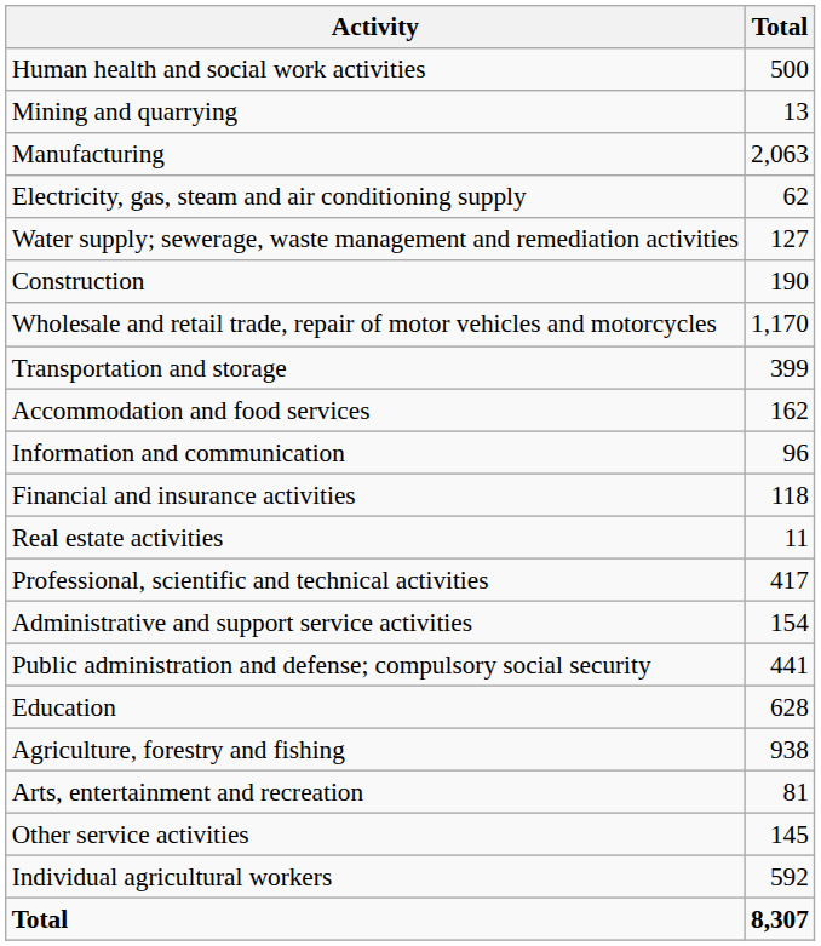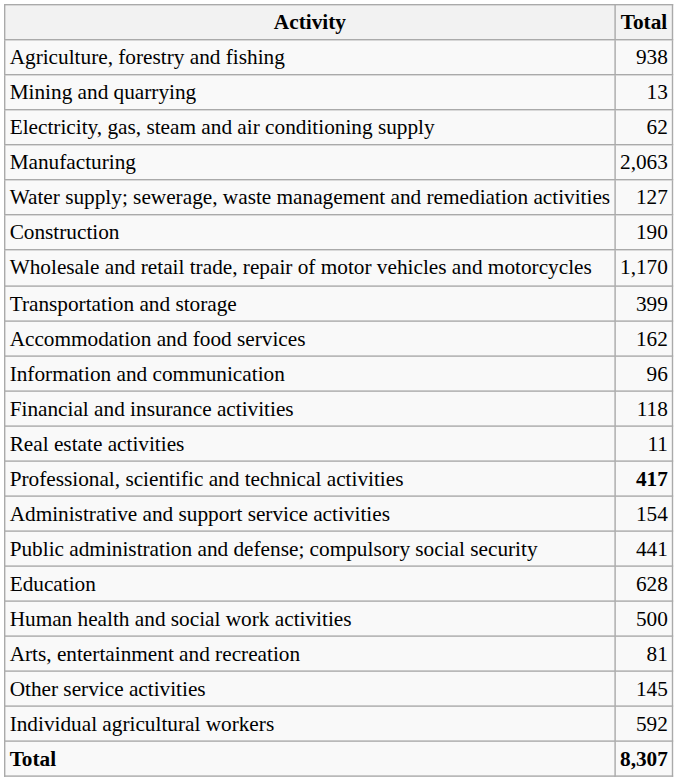 <table class="wikitable sortable" style="font-size:95%;">
 <tr>
 <th>Activity</th>
 <th>Total</th>
 </tr>
 <tr>
-<td>Human health and social work activities</td>
-<td align="right">500</td>
+<td>Agriculture, forestry and fishing</td>
+<td align="right">938</td>
 </tr>
 <tr>
 <td>Mining and quarrying</td>
 <td align="right">13</td>
 </tr>
 <tr>
+<td>Electricity, gas, steam and air conditioning supply</td>
+<td align="right">62</td>
+</tr>
+<tr>
 <td>Manufacturing</td>
 <td align="right">2,063</td>
-</tr>
-<tr>
-<td>Electricity, gas, steam and air conditioning supply</td>
-<td align="right">62</td>
 </tr>
 <tr>
 <td>Water supply; sewerage, waste management and remediation activities</td>
 <td align="right">127</td>
 </tr>
 <tr>
 <td>Construction</td>
 <td align="right">190</td>
 </tr>
 <tr>
 <td>Wholesale and retail trade, repair of motor vehicles and motorcycles</td>
 <td align="right">1,170</td>
 </tr>
 <tr>
 <td>Transportation and storage</td>
 <td align="right">399</td>
 </tr>
 <tr>
 <td>Accommodation and food services</td>
 <td align="right">162</td>
 </tr>
 <tr>
 <td>Information and communication</td>
 <td align="right">96</td>
 </tr>
 <tr>
 <td>Financial and insurance activities</td>
 <td align="right">118</td>
 </tr>
 <tr>
 <td>Real estate activities</td>
 <td align="right">11</td>
 </tr>
 <tr>
 <td>Professional, scientific and technical activities</td>
-<td align="right">417</td>
+<td align="right"><strong>417</strong></td>
 </tr>
 <tr>
 <td>Administrative and support service activities</td>
 <td align="right">154</td>
 </tr>
 <tr>
 <td>Public administration and defense; compulsory social security</td>
 <td align="right">441</td>
 </tr>
 <tr>
 <td>Education</td>
 <td align="right">628</td>
 </tr>
 <tr>
-<td>Agriculture, forestry and fishing</td>
-<td align="right">938</td>
+<td>Human health and social work activities</td>
+<td align="right">500</td>
 </tr>
 <tr>
 <td>Arts, entertainment and recreation</td>
 <td align="right">81</td>
 </tr>
 <tr>
 <td>Other service activities</td>
 <td align="right">145</td>
 </tr>
 <tr>
 <td>Individual agricultural workers</td>
 <td align="right">592</td>
 </tr>
 <tr class="sortbottom">
 <td><strong>Total</strong></td>
 <td align="right"><strong>8,307</strong></td>
 </tr>
 </table>
